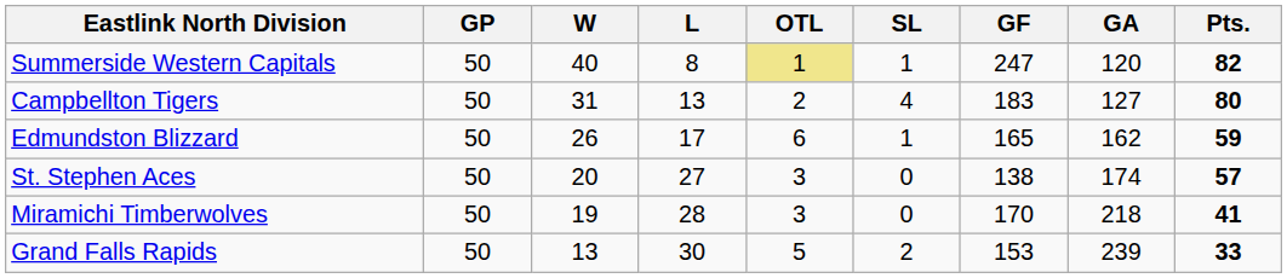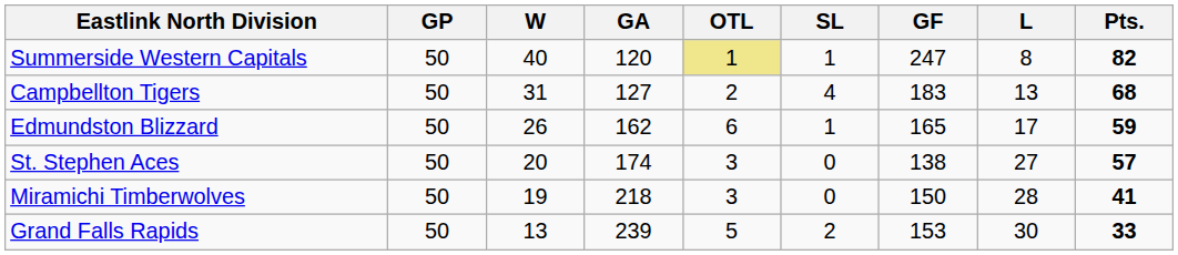 <table class="wikitable sortable">
 <tr>
 <td class="unsortable" align=center bgcolor=#F2F2F2 style="width: 16.94em"><strong>Eastlink North Division</strong></td>
 <th style="width: 4em">GP</th>
 <th style="width: 4em">W</th>
-<th style="width: 4em">L</th>
+<th style="width: 4em">GA</th>
 <th style="width: 4em">OTL</th>
 <th style="width: 4em">SL</th>
 <th style="width: 4em">GF</th>
-<th style="width: 4em">GA</th>
+<th style="width: 4em">L</th>
 <th style="width: 4em">Pts.</th>
 </tr>
 <tr align=center>
 <td align=left><a href='#'>Summerside Western Capitals</a></td>
 <td>50</td>
 <td>40</td>
-<td>8</td>
+<td>120</td>
 <td style="background: khaki;">1</td>
 <td>1</td>
 <td>247</td>
-<td>120</td>
+<td>8</td>
 <td><strong>82</strong></td>
 </tr>
 <tr align=center>
 <td align=left><a href='#'>Campbellton Tigers</a></td>
 <td>50</td>
 <td>31</td>
-<td>13</td>
+<td>127</td>
 <td> 2</td>
 <td> 4</td>
 <td>183</td>
-<td>127</td>
-<td><strong>80</strong></td>
+<td>13</td>
+<td><strong>68</strong></td>
 </tr>
 <tr align=center>
 <td align=left><a href='#'>Edmundston Blizzard</a></td>
 <td>50</td>
 <td>26</td>
-<td>17</td>
+<td>162</td>
 <td>6</td>
 <td>1</td>
 <td>165</td>
-<td>162</td>
+<td>17</td>
 <td><strong>59</strong></td>
 </tr>
 <tr align=center>
 <td align=left><a href='#'>St. Stephen Aces</a></td>
 <td>50</td>
 <td>20</td>
-<td>27</td>
+<td>174</td>
 <td>3</td>
 <td>0</td>
 <td>138</td>
-<td>174</td>
+<td>27</td>
 <td><strong>57</strong></td>
 </tr>
 <tr align=center>
 <td align=left><a href='#'>Miramichi Timberwolves</a></td>
 <td>50</td>
 <td>19</td>
-<td>28</td>
+<td>218</td>
 <td>3</td>
 <td>0</td>
-<td>170</td>
-<td>218</td>
+<td>150</td>
+<td>28</td>
 <td><strong>41</strong></td>
 </tr>
 <tr align=center>
 <td align=left><a href='#'>Grand Falls Rapids</a></td>
 <td>50</td>
 <td>13</td>
-<td>30</td>
+<td>239</td>
 <td> 5</td>
 <td>2</td>
 <td>153</td>
-<td>239</td>
+<td>30</td>
 <td><strong>33</strong></td>
 </tr>
 </table>
